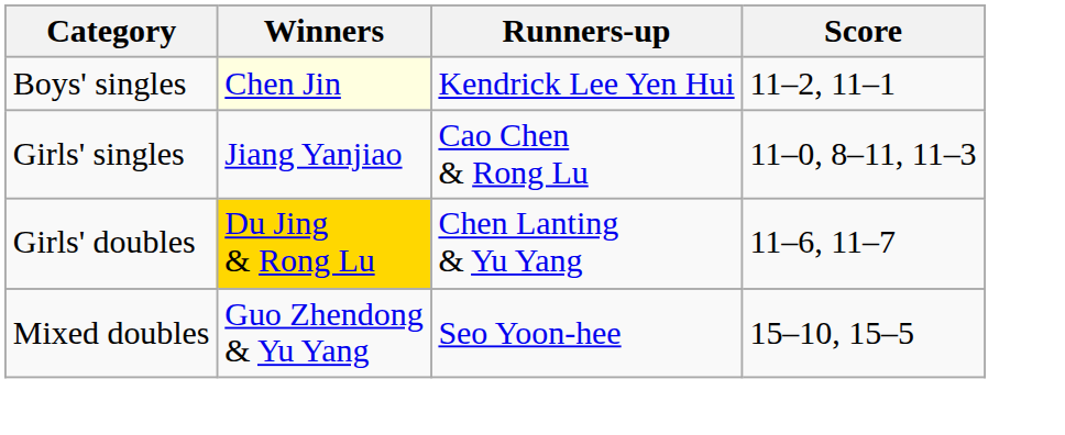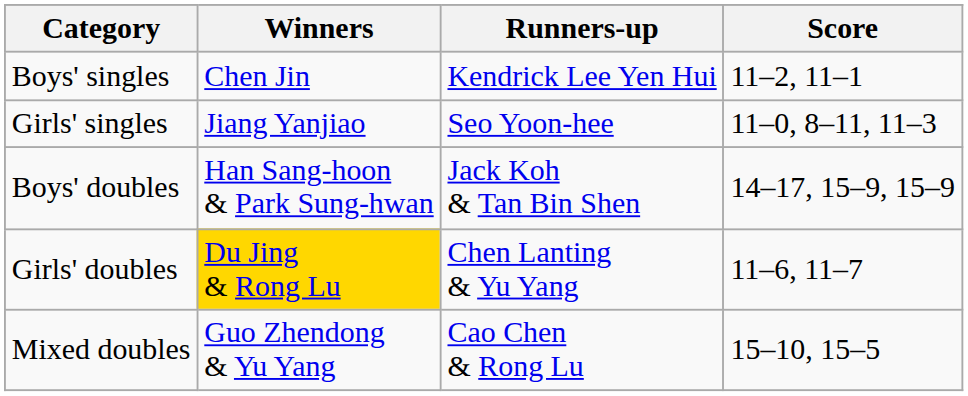 <table class=wikitable>
 <tr>
 <th>Category</th>
 <th>Winners</th>
 <th>Runners-up</th>
 <th>Score</th>
 </tr>
 <tr>
 <td>Boys' singles</td>
-<td style="background: lightyellow;"> <a href='#'>Chen Jin</a></td>
+<td> <a href='#'>Chen Jin</a></td>
 <td> <a href='#'>Kendrick Lee Yen Hui</a></td>
 <td>11–2, 11–1</td>
 </tr>
 <tr>
 <td>Girls' singles</td>
 <td> <a href='#'>Jiang Yanjiao</a></td>
-<td> <a href='#'>Cao Chen</a><br> & <a href='#'>Rong Lu</a></td>
+<td> <a href='#'>Seo Yoon-hee</a></td>
 <td>11–0, 8–11, 11–3</td>
+</tr>
+<tr>
+<td>Boys' doubles</td>
+<td> <a href='#'>Han Sang-hoon</a><br> & <a href='#'>Park Sung-hwan</a></td>
+<td> <a href='#'>Jack Koh</a> <br> & <a href='#'>Tan Bin Shen</a></td>
+<td>14–17, 15–9, 15–9</td>
 </tr>
 <tr>
 <td>Girls' doubles</td>
 <td style="background: gold;"> <a href='#'>Du Jing</a><br> & <a href='#'>Rong Lu</a></td>
 <td> <a href='#'>Chen Lanting</a><br> & <a href='#'>Yu Yang</a></td>
 <td>11–6, 11–7</td>
 </tr>
 <tr>
 <td>Mixed doubles</td>
 <td> <a href='#'>Guo Zhendong</a><br> & <a href='#'>Yu Yang</a></td>
-<td> <a href='#'>Seo Yoon-hee</a></td>
+<td> <a href='#'>Cao Chen</a><br> & <a href='#'>Rong Lu</a></td>
 <td>15–10, 15–5</td>
 </tr>
 </table>
